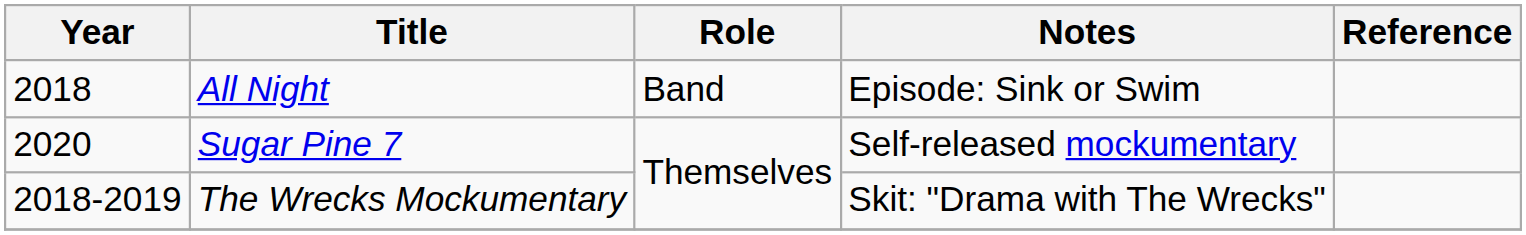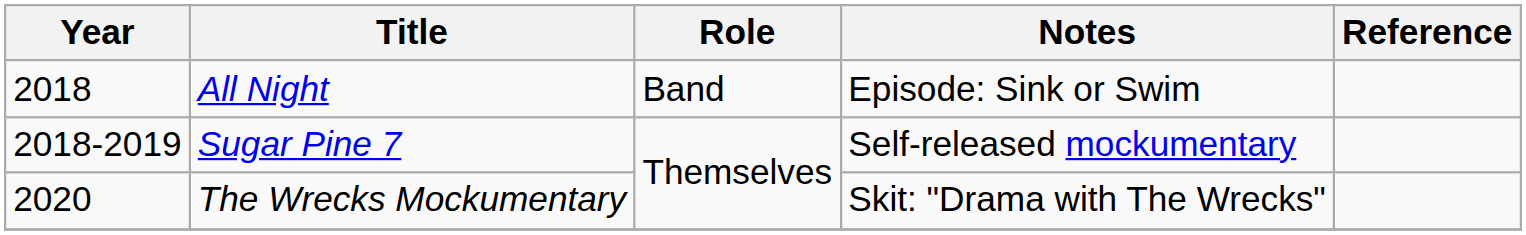 <table class="wikitable">
 <tr>
 <th>Year</th>
 <th>Title</th>
 <th>Role</th>
 <th>Notes</th>
 <th>Reference</th>
 </tr>
 <tr>
 <td>2018</td>
 <td><em><a href='#'>All Night</a></em></td>
 <td>Band</td>
 <td>Episode: Sink or Swim</td>
 <td></td>
 </tr>
 <tr>
-<td>2020</td>
+<td>2018-2019</td>
 <td><em><a href='#'>Sugar Pine 7</a></em></td>
 <td rowspan="2">Themselves</td>
 <td>Self-released <a href='#'>mockumentary</a></td>
 <td></td>
 </tr>
 <tr>
-<td>2018-2019</td>
+<td>2020</td>
 <td><em>The Wrecks Mockumentary</em></td>
 <td>Skit: "Drama with The Wrecks"</td>
 <td></td>
 </tr>
 <tr>
 </tr>
 </table>
